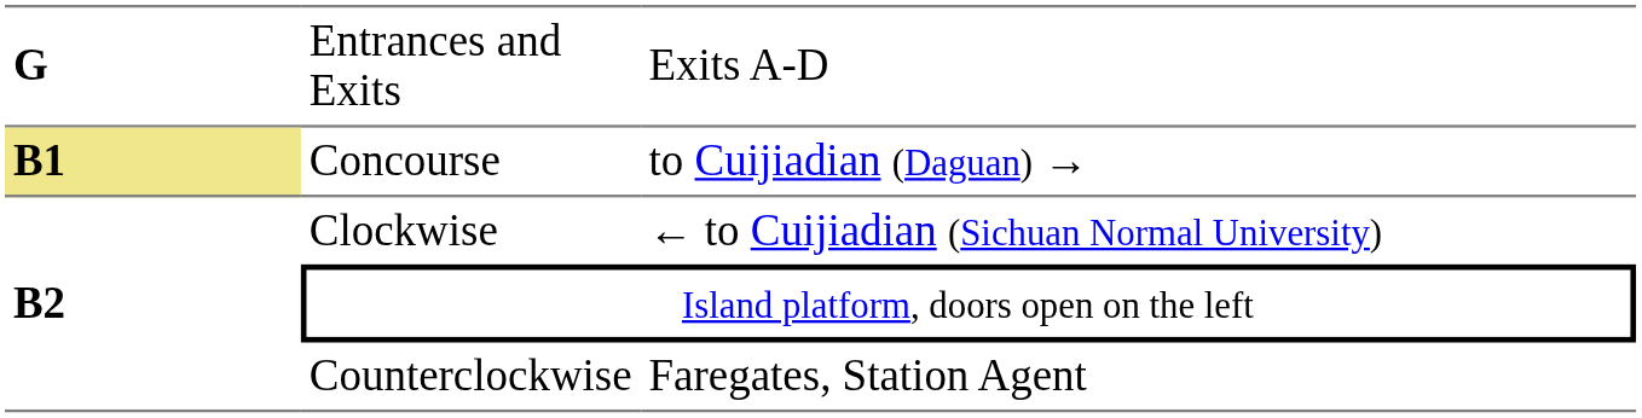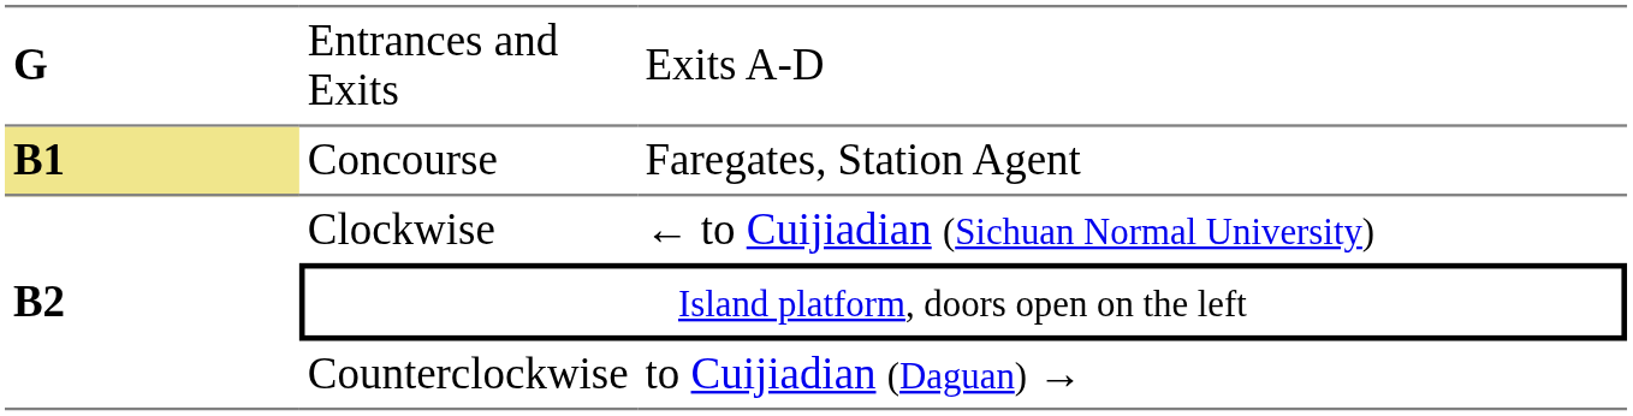 <table cellspacing=0 cellpadding=3>
 <tr>
 <td style="border-top:solid 1px gray;border-bottom:solid 1px gray;" width=100><strong>G</strong></td>
 <td style="border-top:solid 1px gray;border-bottom:solid 1px gray;" width=100>Entrances and Exits</td>
 <td style="border-top:solid 1px gray;border-bottom:solid 1px gray;" width=350>Exits A-D</td>
 </tr>
 <tr>
 <td style="background: khaki; border-top:solid 0px gray;border-bottom:solid 1px gray;" width=100><strong>B1</strong></td>
 <td style="border-top:solid 0px gray;border-bottom:solid 1px gray;" width=100>Concourse</td>
-<td style="border-bottom:solid 1px gray;">  to <a href='#'>Cuijiadian</a> <small>(<a href='#'>Daguan</a>)</small> →</td>
+<td style="border-top:solid 0px gray;border-bottom:solid 1px gray;" width=350>Faregates, Station Agent</td>
 </tr>
 <tr>
 <td style="border-bottom:solid 1px gray;" rowspan=3><strong>B2</strong></td>
 <td>Clockwise</td>
 <td>←  to <a href='#'>Cuijiadian</a> <small>(<a href='#'>Sichuan Normal University</a>)</small></td>
 </tr>
 <tr>
 <td style="border-right:solid 2px black;border-left:solid 2px black;border-top:solid 2px black;border-bottom:solid 2px black;text-align:center;" colspan=2><small><a href='#'>Island platform</a>, doors open on the left</small></td>
 </tr>
 <tr>
 <td style="border-bottom:solid 1px gray;">Counterclockwise</td>
-<td style="border-top:solid 0px gray;border-bottom:solid 1px gray;" width=350>Faregates, Station Agent</td>
+<td style="border-bottom:solid 1px gray;">  to <a href='#'>Cuijiadian</a> <small>(<a href='#'>Daguan</a>)</small> →</td>
 </tr>
 </table>
